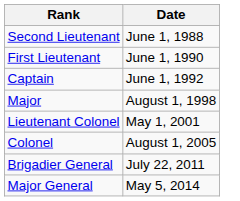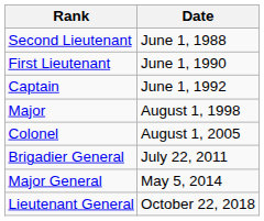 <table class="wikitable">
 <tr>
 <th>Rank</th>
 <th>Date</th>
 </tr>
 <tr>
 <td> <a href='#'>Second Lieutenant</a></td>
 <td>June 1, 1988</td>
 </tr>
 <tr>
 <td> <a href='#'>First Lieutenant</a></td>
 <td>June 1, 1990</td>
 </tr>
 <tr>
 <td> <a href='#'>Captain</a></td>
 <td>June 1, 1992</td>
 </tr>
 <tr>
 <td> <a href='#'>Major</a></td>
 <td>August 1, 1998</td>
 </tr>
 <tr>
-<td> <a href='#'>Lieutenant Colonel</a></td>
-<td>May 1, 2001</td>
-</tr>
-<tr>
 <td> <a href='#'>Colonel</a></td>
 <td>August 1, 2005</td>
 </tr>
 <tr>
 <td> <a href='#'>Brigadier General</a></td>
 <td>July 22, 2011</td>
 </tr>
 <tr>
 <td> <a href='#'>Major General</a></td>
 <td>May 5, 2014</td>
 </tr>
+<tr>
+<td> <a href='#'>Lieutenant General</a></td>
+<td>October 22, 2018</td>
+</tr>
 </table>
